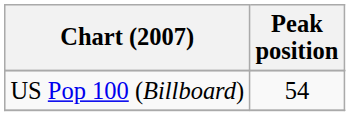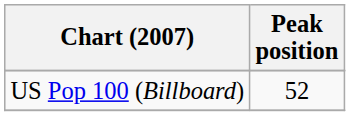 <table class="wikitable">
 <tr>
 <th>Chart (2007)</th>
 <th>Peak<br>position</th>
 </tr>
 <tr>
 </tr>
 <tr>
 </tr>
 <tr>
 <td>US <a href='#'>Pop 100</a> (<em>Billboard</em>)</td>
-<td align="center">54</td>
+<td align="center">52</td>
 </tr>
 <tr>
 </tr>
 </table>
